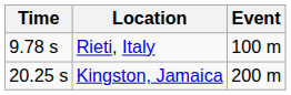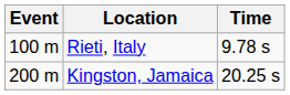 <table class="wikitable">
 <tr>
+<th>Event</th>
+<th>Location</th>
 <th>Time</th>
-<th>Location</th>
-<th>Event</th>
 </tr>
 <tr>
+<td>100 m</td>
+<td><a href='#'>Rieti</a>, <a href='#'>Italy</a></td>
 <td>9.78 s</td>
-<td><a href='#'>Rieti</a>, <a href='#'>Italy</a></td>
-<td>100 m</td>
 </tr>
 <tr>
+<td>200 m</td>
+<td><a href='#'>Kingston, Jamaica</a></td>
 <td>20.25 s</td>
-<td><a href='#'>Kingston, Jamaica</a></td>
-<td>200 m</td>
 </tr>
 </table>
